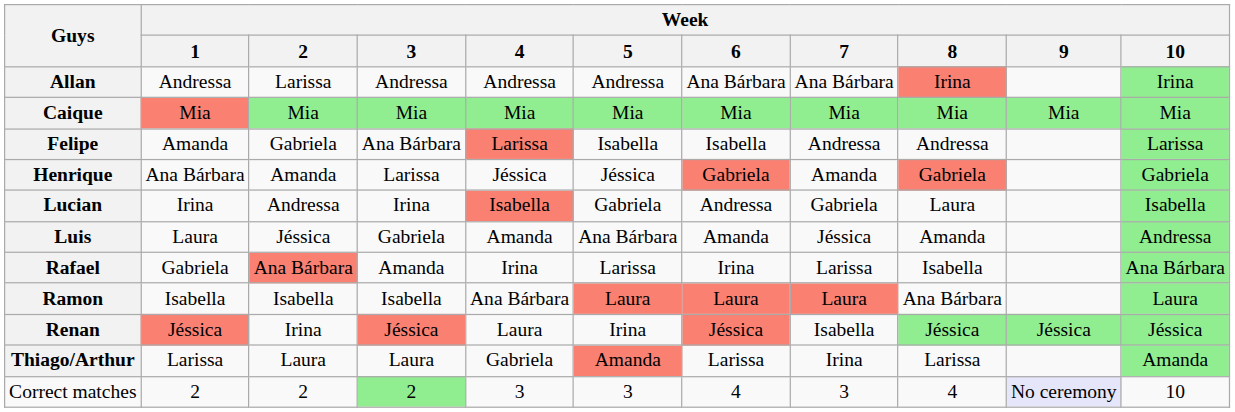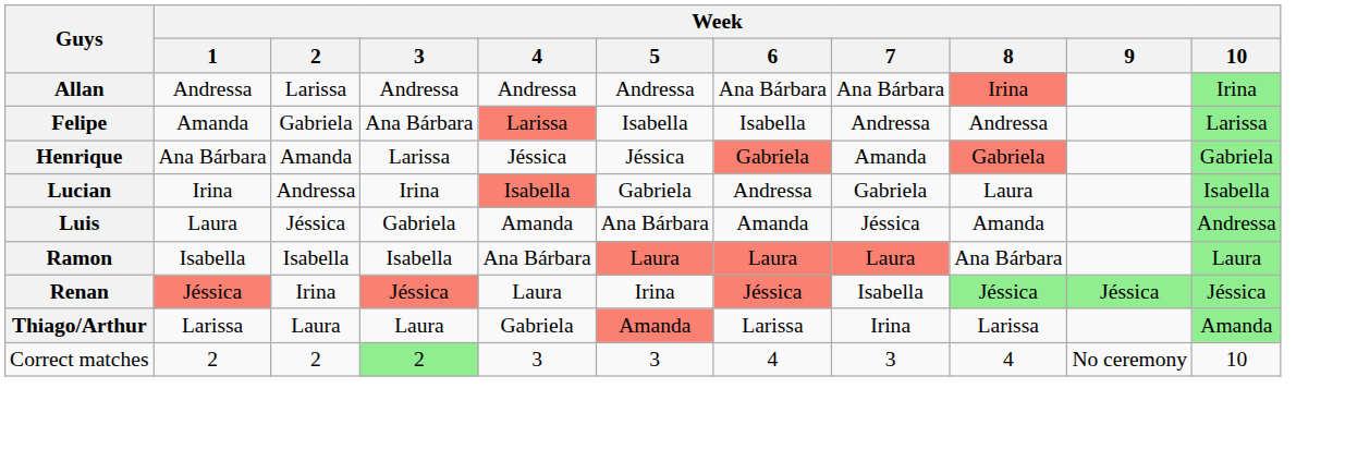 <table class="wikitable" style="text-align:center">
 <tr>
 <th rowspan="2">Guys</th>
 <th colspan="10">Week</th>
 </tr>
 <tr>
 <th>1</th>
 <th>2</th>
 <th>3</th>
 <th>4</th>
 <th>5</th>
 <th>6</th>
 <th>7</th>
 <th>8</th>
 <th>9</th>
 <th>10</th>
 </tr>
 <tr>
 <th>Allan</th>
 <td>Andressa</td>
 <td>Larissa</td>
 <td>Andressa</td>
 <td>Andressa</td>
 <td>Andressa</td>
 <td>Ana Bárbara</td>
 <td>Ana Bárbara</td>
 <td style="background:Salmon">Irina</td>
 <td></td>
 <td style="background:lightgreen">Irina</td>
-</tr>
-<tr>
-<th>Caique</th>
-<td style="background:Salmon">Mia</td>
-<td style="background:lightgreen">Mia</td>
-<td style="background:lightgreen">Mia</td>
-<td style="background:lightgreen">Mia</td>
-<td style="background:lightgreen">Mia</td>
-<td style="background:lightgreen">Mia</td>
-<td style="background:lightgreen">Mia</td>
-<td style="background:lightgreen">Mia</td>
-<td style="background:lightgreen">Mia</td>
-<td style="background:lightgreen">Mia</td>
 </tr>
 <tr>
 <th>Felipe</th>
 <td>Amanda</td>
 <td>Gabriela</td>
 <td>Ana Bárbara</td>
 <td style="background:Salmon">Larissa</td>
 <td>Isabella</td>
 <td>Isabella</td>
 <td>Andressa</td>
 <td>Andressa</td>
 <td></td>
 <td style="background:lightgreen">Larissa</td>
 </tr>
 <tr>
 <th>Henrique</th>
 <td>Ana Bárbara</td>
 <td>Amanda</td>
 <td>Larissa</td>
 <td>Jéssica</td>
 <td>Jéssica</td>
 <td style="background:Salmon">Gabriela</td>
 <td>Amanda</td>
 <td style="background:Salmon">Gabriela</td>
 <td></td>
 <td style="background:lightgreen">Gabriela</td>
 </tr>
 <tr>
 <th>Lucian</th>
 <td>Irina</td>
 <td>Andressa</td>
 <td>Irina</td>
 <td style="background:Salmon">Isabella</td>
 <td>Gabriela</td>
 <td>Andressa</td>
 <td>Gabriela</td>
 <td>Laura</td>
 <td></td>
 <td style="background:lightgreen">Isabella</td>
 </tr>
 <tr>
 <th>Luis</th>
 <td>Laura</td>
 <td>Jéssica</td>
 <td>Gabriela</td>
 <td>Amanda</td>
 <td>Ana Bárbara</td>
 <td>Amanda</td>
 <td style="lightgreen">Jéssica</td>
 <td>Amanda</td>
 <td></td>
 <td style="background:lightgreen">Andressa</td>
 </tr>
 <tr>
-<th>Rafael</th>
-<td>Gabriela</td>
-<td style="background:Salmon">Ana Bárbara</td>
-<td>Amanda</td>
-<td>Irina</td>
-<td>Larissa</td>
-<td>Irina</td>
-<td>Larissa</td>
-<td>Isabella</td>
-<td></td>
-<td style="background:lightgreen">Ana Bárbara</td>
-</tr>
-<tr>
 <th>Ramon</th>
 <td>Isabella</td>
 <td>Isabella</td>
 <td>Isabella</td>
 <td>Ana Bárbara</td>
 <td style="background:Salmon">Laura</td>
 <td style="background:Salmon">Laura</td>
 <td style="background:Salmon">Laura</td>
 <td>Ana Bárbara</td>
 <td></td>
 <td style="background:lightgreen">Laura</td>
 </tr>
 <tr>
 <th>Renan</th>
 <td style="background:Salmon">Jéssica</td>
 <td>Irina</td>
 <td style="background:Salmon">Jéssica</td>
 <td>Laura</td>
 <td>Irina</td>
 <td style="background:Salmon">Jéssica</td>
 <td>Isabella</td>
 <td style="background:lightgreen">Jéssica</td>
 <td style="background:lightgreen">Jéssica</td>
 <td style="background:lightgreen">Jéssica</td>
 </tr>
 <tr>
 <th>Thiago/Arthur</th>
 <td>Larissa</td>
 <td>Laura</td>
 <td>Laura</td>
 <td>Gabriela</td>
 <td style="background:Salmon">Amanda</td>
 <td>Larissa</td>
 <td>Irina</td>
 <td>Larissa</td>
 <td></td>
 <td style="background:lightgreen">Amanda</td>
 </tr>
 <tr>
 <td>Correct matches</td>
 <td>2</td>
 <td>2</td>
 <td style="background: lightgreen;">2</td>
 <td>3</td>
 <td>3</td>
 <td>4</td>
 <td>3</td>
 <td>4</td>
-<td style="background: lavender;">No ceremony</td>
+<td>No ceremony</td>
 <td>10</td>
 </tr>
 </table>
